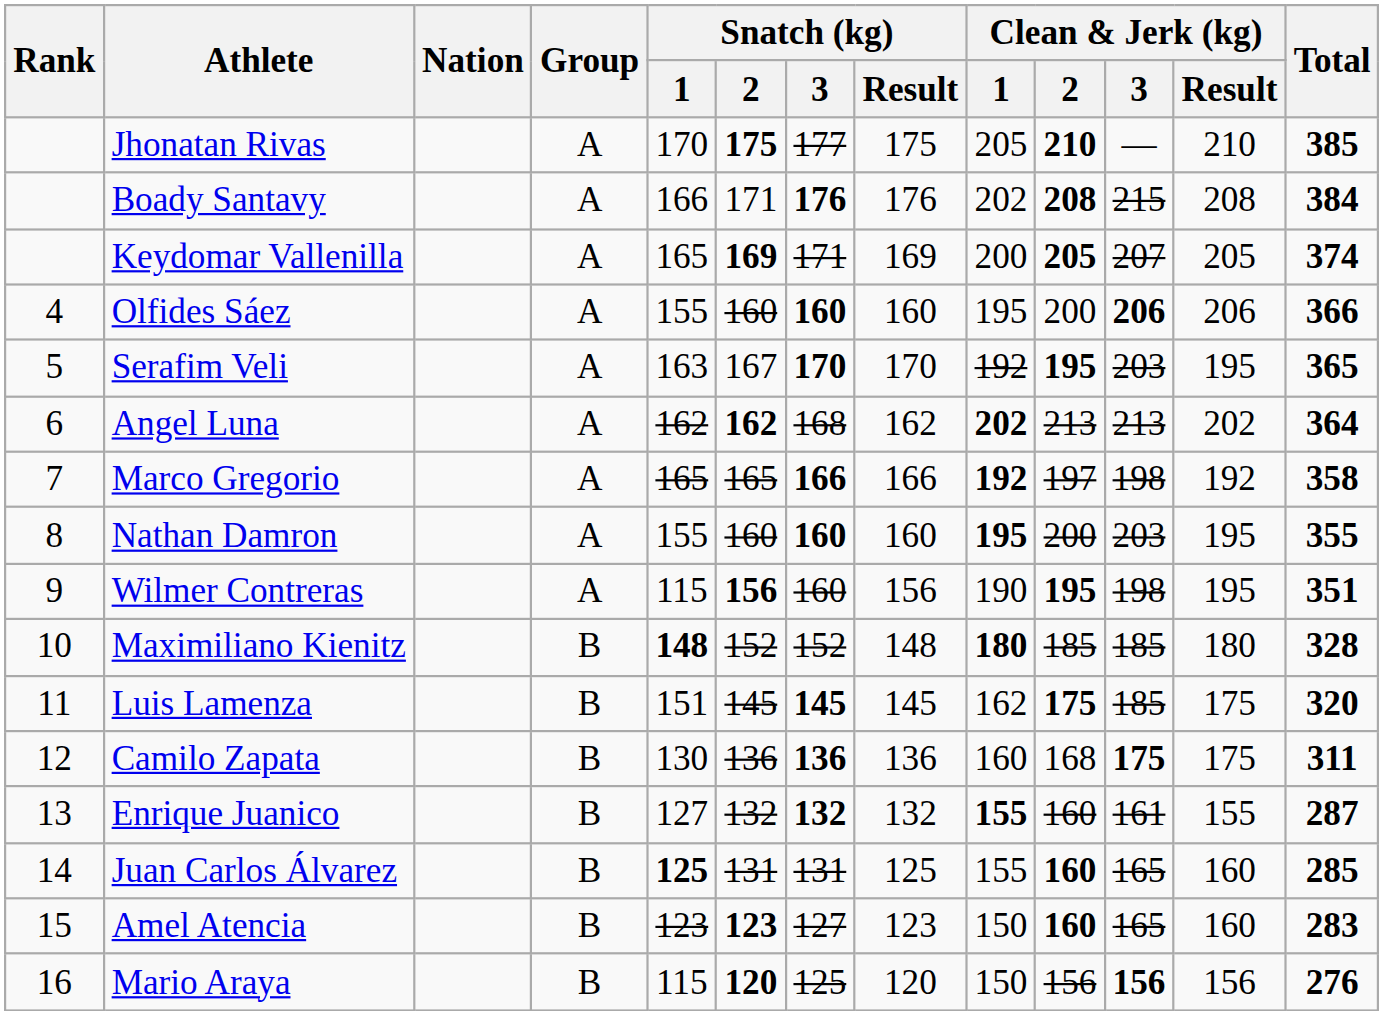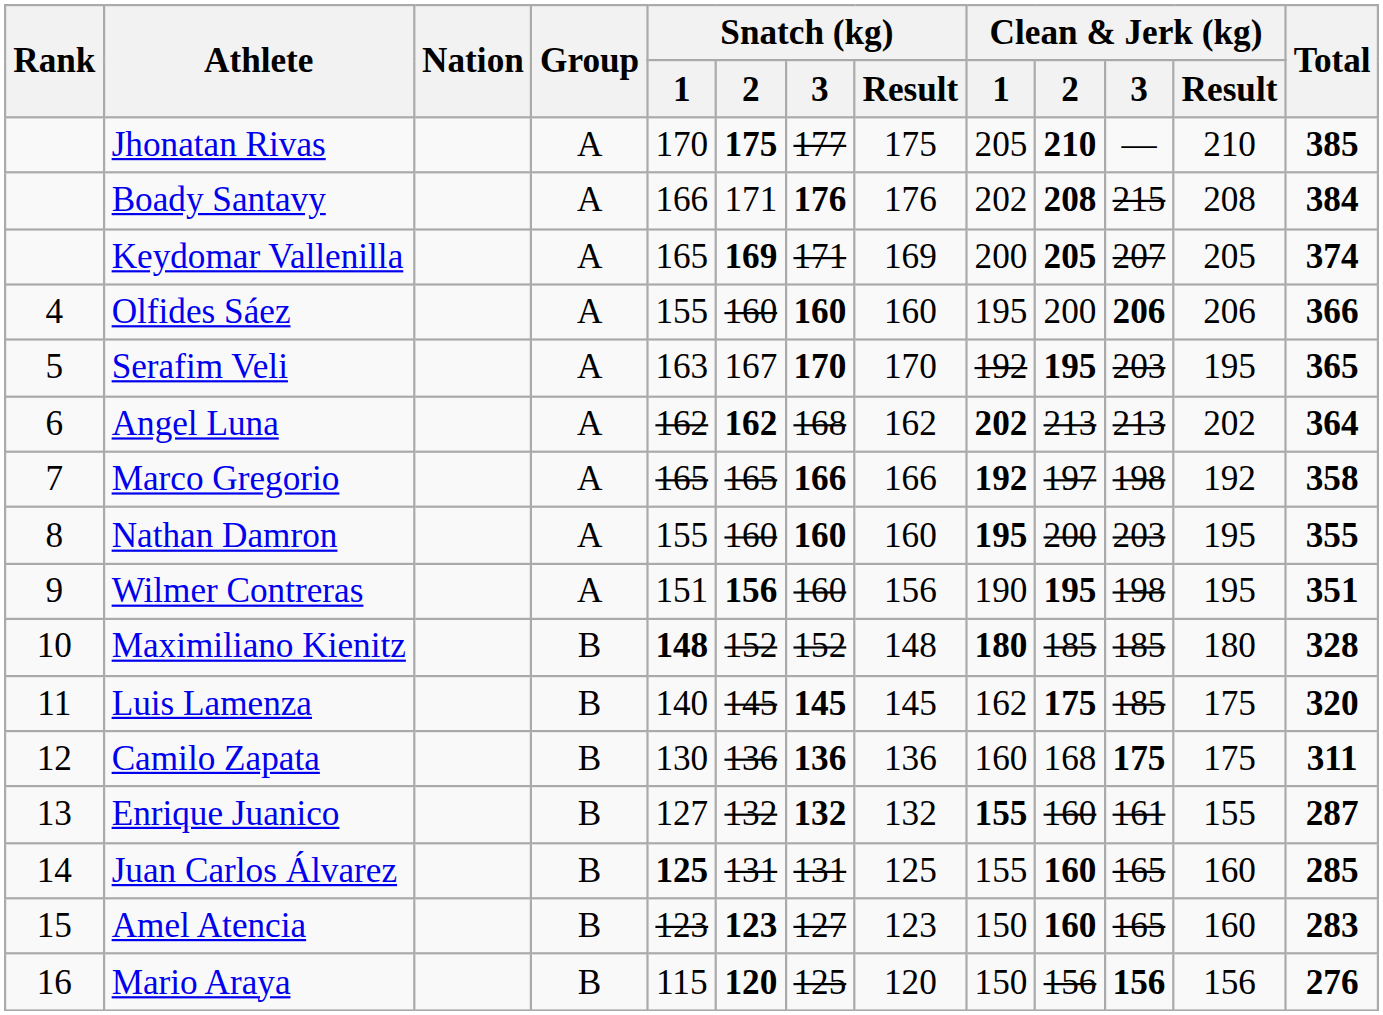 <table class="wikitable sortable" style="text-align:center;">
 <tr>
 <th rowspan=2>Rank</th>
 <th rowspan=2>Athlete</th>
 <th rowspan=2>Nation</th>
 <th rowspan=2>Group</th>
 <th colspan=4>Snatch (kg)</th>
 <th colspan=4>Clean & Jerk (kg)</th>
 <th rowspan=2>Total</th>
 </tr>
 <tr>
 <th>1</th>
 <th>2</th>
 <th>3</th>
 <th>Result</th>
 <th>1</th>
 <th>2</th>
 <th>3</th>
 <th>Result</th>
 </tr>
 <tr>
 <td></td>
 <td align=left><a href='#'>Jhonatan Rivas</a></td>
 <td align=left></td>
 <td>A</td>
 <td>170</td>
 <td><strong>175</strong></td>
 <td><s>177</s></td>
 <td>175</td>
 <td>205</td>
 <td><strong>210</strong></td>
 <td>—</td>
 <td>210</td>
 <td><strong>385</strong></td>
 </tr>
 <tr>
 <td></td>
 <td align=left><a href='#'>Boady Santavy</a></td>
 <td align=left></td>
 <td>A</td>
 <td>166</td>
 <td>171</td>
 <td><strong>176</strong></td>
 <td>176</td>
 <td>202</td>
 <td><strong>208</strong></td>
 <td><s>215</s></td>
 <td>208</td>
 <td><strong>384</strong></td>
 </tr>
 <tr>
 <td></td>
 <td align=left><a href='#'>Keydomar Vallenilla</a></td>
 <td align=left></td>
 <td>A</td>
 <td>165</td>
 <td><strong>169</strong></td>
 <td><s>171</s></td>
 <td>169</td>
 <td>200</td>
 <td><strong>205</strong></td>
 <td><s>207</s></td>
 <td>205</td>
 <td><strong>374</strong></td>
 </tr>
 <tr>
 <td>4</td>
 <td align=left><a href='#'>Olfides Sáez</a></td>
 <td align=left></td>
 <td>A</td>
 <td>155</td>
 <td><s>160</s></td>
 <td><strong>160</strong></td>
 <td>160</td>
 <td>195</td>
 <td>200</td>
 <td><strong>206</strong></td>
 <td>206</td>
 <td><strong>366</strong></td>
 </tr>
 <tr>
 <td>5</td>
 <td align=left><a href='#'>Serafim Veli</a></td>
 <td align=left></td>
 <td>A</td>
 <td>163</td>
 <td>167</td>
 <td><strong>170</strong></td>
 <td>170</td>
 <td><s>192</s></td>
 <td><strong>195</strong></td>
 <td><s>203</s></td>
 <td>195</td>
 <td><strong>365</strong></td>
 </tr>
 <tr>
 <td>6</td>
 <td align=left><a href='#'>Angel Luna</a></td>
 <td align=left></td>
 <td>A</td>
 <td><s>162</s></td>
 <td><strong>162</strong></td>
 <td><s>168</s></td>
 <td>162</td>
 <td><strong>202</strong></td>
 <td><s>213</s></td>
 <td><s>213</s></td>
 <td>202</td>
 <td><strong>364</strong></td>
 </tr>
 <tr>
 <td>7</td>
 <td align=left><a href='#'>Marco Gregorio</a></td>
 <td align=left></td>
 <td>A</td>
 <td><s>165</s></td>
 <td><s>165</s></td>
 <td><strong>166</strong></td>
 <td>166</td>
 <td><strong>192</strong></td>
 <td><s>197</s></td>
 <td><s>198</s></td>
 <td>192</td>
 <td><strong>358</strong></td>
 </tr>
 <tr>
 <td>8</td>
 <td align=left><a href='#'>Nathan Damron</a></td>
 <td align=left></td>
 <td>A</td>
 <td>155</td>
 <td><s>160</s></td>
 <td><strong>160</strong></td>
 <td>160</td>
 <td><strong>195</strong></td>
 <td><s>200</s></td>
 <td><s>203</s></td>
 <td>195</td>
 <td><strong>355</strong></td>
 </tr>
 <tr>
 <td>9</td>
 <td align=left><a href='#'>Wilmer Contreras</a></td>
 <td align=left></td>
 <td>A</td>
-<td>115</td>
+<td>151</td>
 <td><strong>156</strong></td>
 <td><s>160</s></td>
 <td>156</td>
 <td>190</td>
 <td><strong>195</strong></td>
 <td><s>198</s></td>
 <td>195</td>
 <td><strong>351</strong></td>
 </tr>
 <tr>
 <td>10</td>
 <td align=left><a href='#'>Maximiliano Kienitz</a></td>
 <td align=left></td>
 <td>B</td>
 <td><strong>148</strong></td>
 <td><s>152</s></td>
 <td><s>152</s></td>
 <td>148</td>
 <td><strong>180</strong></td>
 <td><s>185</s></td>
 <td><s>185</s></td>
 <td>180</td>
 <td><strong>328</strong></td>
 </tr>
 <tr>
 <td>11</td>
 <td align=left><a href='#'>Luis Lamenza</a></td>
 <td align=left></td>
 <td>B</td>
-<td>151</td>
+<td>140</td>
 <td><s>145</s></td>
 <td><strong>145</strong></td>
 <td>145</td>
 <td>162</td>
 <td><strong>175</strong></td>
 <td><s>185</s></td>
 <td>175</td>
 <td><strong>320</strong></td>
 </tr>
 <tr>
 <td>12</td>
 <td align=left><a href='#'>Camilo Zapata</a></td>
 <td align=left></td>
 <td>B</td>
 <td>130</td>
 <td><s>136</s></td>
 <td><strong>136</strong></td>
 <td>136</td>
 <td>160</td>
 <td>168</td>
 <td><strong>175</strong></td>
 <td>175</td>
 <td><strong>311</strong></td>
 </tr>
 <tr>
 <td>13</td>
 <td align=left><a href='#'>Enrique Juanico</a></td>
 <td align=left></td>
 <td>B</td>
 <td>127</td>
 <td><s>132</s></td>
 <td><strong>132</strong></td>
 <td>132</td>
 <td><strong>155</strong></td>
 <td><s>160</s></td>
 <td><s>161</s></td>
 <td>155</td>
 <td><strong>287</strong></td>
 </tr>
 <tr>
 <td>14</td>
 <td align=left><a href='#'>Juan Carlos Álvarez</a></td>
 <td align=left></td>
 <td>B</td>
 <td><strong>125</strong></td>
 <td><s>131</s></td>
 <td><s>131</s></td>
 <td>125</td>
 <td>155</td>
 <td><strong>160</strong></td>
 <td><s>165</s></td>
 <td>160</td>
 <td><strong>285</strong></td>
 </tr>
 <tr>
 <td>15</td>
 <td align=left><a href='#'>Amel Atencia</a></td>
 <td align=left></td>
 <td>B</td>
 <td><s>123</s></td>
 <td><strong>123</strong></td>
 <td><s>127</s></td>
 <td>123</td>
 <td>150</td>
 <td><strong>160</strong></td>
 <td><s>165</s></td>
 <td>160</td>
 <td><strong>283</strong></td>
 </tr>
 <tr>
 <td>16</td>
 <td align=left><a href='#'>Mario Araya</a></td>
 <td align=left></td>
 <td>B</td>
 <td>115</td>
 <td><strong>120</strong></td>
 <td><s>125</s></td>
 <td>120</td>
 <td>150</td>
 <td><s>156</s></td>
 <td><strong>156</strong></td>
 <td>156</td>
 <td><strong>276</strong></td>
 </tr>
 </table>
